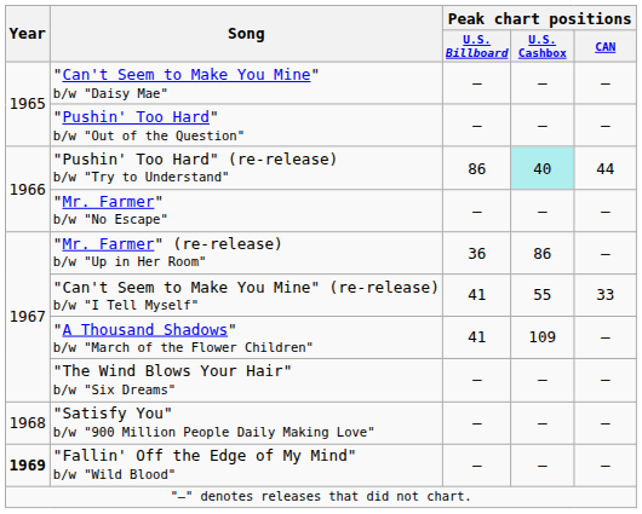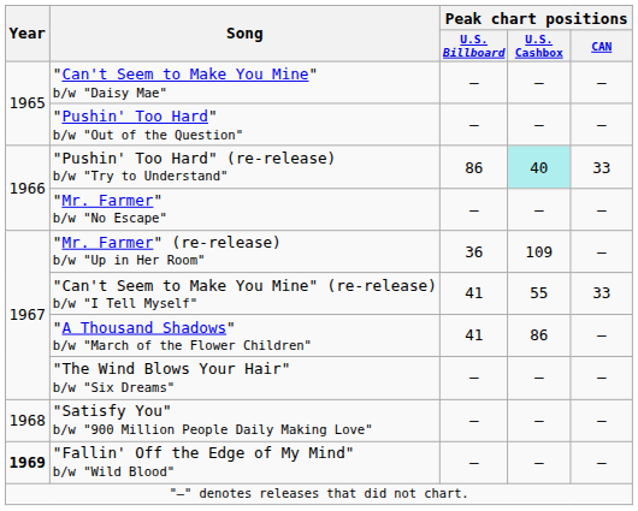 <table class="wikitable">
 <tr>
 <th rowspan="2">Year</th>
 <th rowspan="2">Song</th>
 <th colspan="3">Peak chart positions</th>
 </tr>
 <tr>
 <th style="width:5em;font-size:75%"><a href='#'>U.S. <em>Billboard</em></a></th>
 <th style="width:5em;font-size:75%"><a href='#'>U.S. Cashbox</a></th>
 <th style="width:5em;font-size:75%"><a href='#'>CAN</a></th>
 </tr>
 <tr>
 <td rowspan="2">1965</td>
 <td>"<a href='#'>Can't Seem to Make You Mine</a>"<br><small>b/w "Daisy Mae"</small></td>
 <td style="text-align:center;">—</td>
 <td style="text-align:center;">—</td>
 <td style="text-align:center;">—</td>
 </tr>
 <tr>
 <td>"<a href='#'>Pushin' Too Hard</a>"<br><small>b/w "Out of the Question"</small></td>
 <td style="text-align:center;">—</td>
 <td style="text-align:center;">—</td>
 <td style="text-align:center;">—</td>
 </tr>
 <tr>
 <td rowspan="2">1966</td>
 <td>"Pushin' Too Hard" (re-release)<br><small>b/w "Try to Understand"</small></td>
 <td style="text-align:center;">86</td>
 <td style="background: paleturquoise; text-align:center;">40</td>
-<td style="text-align:center;">44</td>
+<td style="text-align:center;">33</td>
 </tr>
 <tr>
 <td>"<a href='#'>Mr. Farmer</a>"<br><small>b/w "No Escape"</small></td>
 <td style="text-align:center;">—</td>
 <td style="text-align:center;">—</td>
 <td style="text-align:center;">—</td>
 </tr>
 <tr>
 <td rowspan="4">1967</td>
 <td>"<a href='#'>Mr. Farmer</a>" (re-release)<br><small>b/w "Up in Her Room"</small></td>
 <td style="text-align:center;">36</td>
-<td style="text-align:center;">86</td>
+<td style="text-align:center;">109</td>
 <td style="text-align:center;">—</td>
 </tr>
 <tr>
 <td>"Can't Seem to Make You Mine" (re-release)<br><small>b/w "I Tell Myself"</small></td>
 <td style="text-align:center;">41</td>
 <td style="text-align:center;">55</td>
 <td style="text-align:center;">33</td>
 </tr>
 <tr>
 <td>"<a href='#'>A Thousand Shadows</a>"<br><small>b/w "March of the Flower Children"</small></td>
 <td style="text-align:center;">41</td>
-<td style="text-align:center;">109</td>
+<td style="text-align:center;">86</td>
 <td style="text-align:center;">—</td>
 </tr>
 <tr>
 <td>"The Wind Blows Your Hair"<br><small>b/w "Six Dreams"</small></td>
 <td style="text-align:center;">—</td>
 <td style="text-align:center;">—</td>
 <td style="text-align:center;">—</td>
 </tr>
 <tr>
 <td>1968</td>
 <td>"Satisfy You"<br><small>b/w "900 Million People Daily Making Love"</small></td>
 <td style="text-align:center;">—</td>
 <td style="text-align:center;">—</td>
 <td style="text-align:center;">—</td>
 </tr>
 <tr>
 <td><strong>1969</strong></td>
 <td>"Fallin' Off the Edge of My Mind"<br><small>b/w "Wild Blood"</small></td>
 <td style="text-align:center;">—</td>
 <td style="text-align:center;">—</td>
 <td style="text-align:center;">—</td>
 </tr>
 <tr>
 <td colspan="21" style="text-align:center; font-size:8pt;">"—" denotes releases that did not chart.</td>
 </tr>
 </table>
